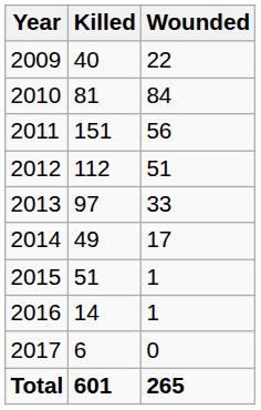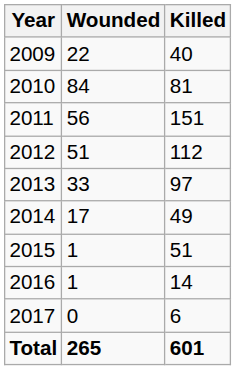 <table class="wikitable sortable">
 <tr>
 <th>Year</th>
+<th>Wounded</th>
 <th>Killed</th>
-<th>Wounded</th>
 </tr>
 <tr>
 <td>2009</td>
+<td>22</td>
 <td>40</td>
-<td>22</td>
 </tr>
 <tr>
 <td>2010</td>
+<td>84</td>
 <td>81</td>
-<td>84</td>
 </tr>
 <tr>
 <td>2011</td>
+<td>56</td>
 <td>151</td>
-<td>56</td>
 </tr>
 <tr>
 <td>2012</td>
+<td>51</td>
 <td>112</td>
+</tr>
+<tr>
+<td>2013</td>
+<td>33</td>
+<td>97</td>
+</tr>
+<tr>
+<td>2014</td>
+<td>17</td>
+<td>49</td>
+</tr>
+<tr>
+<td>2015</td>
+<td>1</td>
 <td>51</td>
 </tr>
 <tr>
-<td>2013</td>
-<td>97</td>
-<td>33</td>
-</tr>
-<tr>
-<td>2014</td>
-<td>49</td>
-<td>17</td>
-</tr>
-<tr>
-<td>2015</td>
-<td>51</td>
+<td>2016</td>
 <td>1</td>
-</tr>
-<tr>
-<td>2016</td>
 <td>14</td>
-<td>1</td>
 </tr>
 <tr>
 <td>2017</td>
+<td>0</td>
 <td>6</td>
-<td>0</td>
 </tr>
 <tr>
 <td><strong>Total</strong></td>
+<td><strong>265</strong></td>
 <td><strong>601</strong></td>
-<td><strong>265</strong></td>
 </tr>
 </table>
